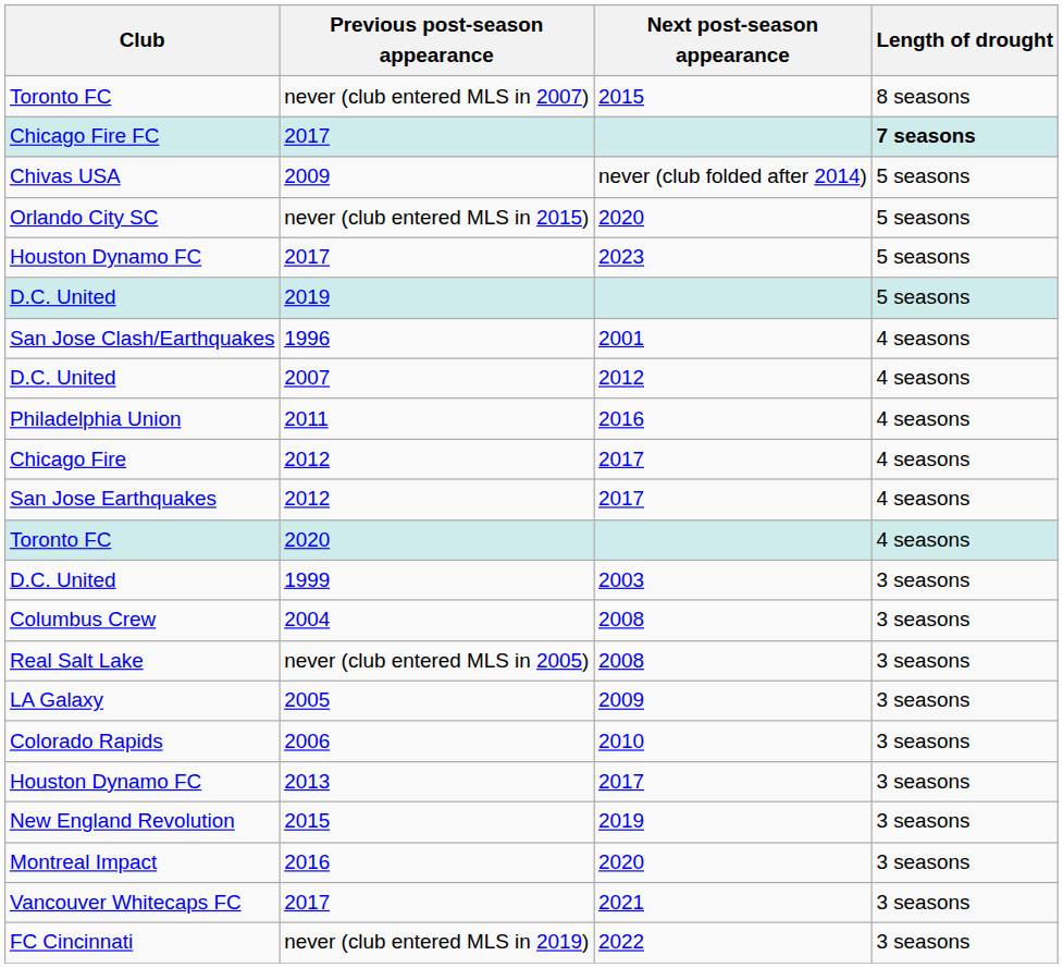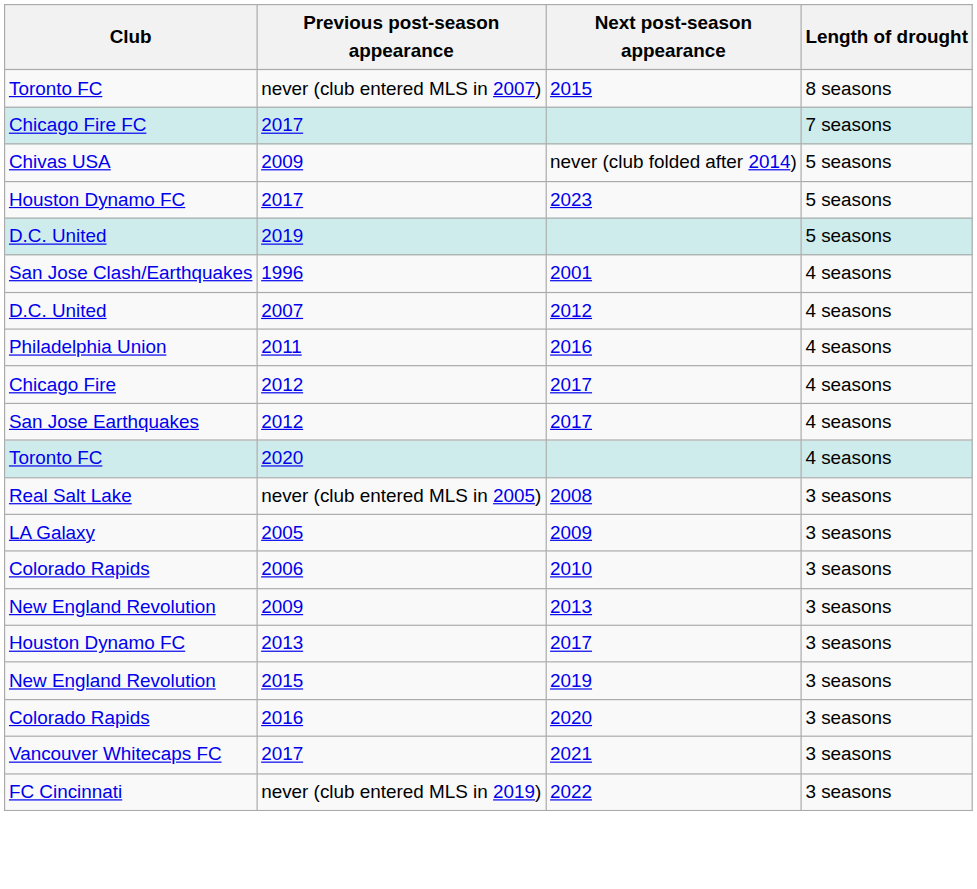 <table class="wikitable sortable" style="font-size:1.00em; line-height:1.5em;">
 <tr>
 <th>Club</th>
 <th>Previous post-season <br> appearance</th>
 <th>Next post-season <br> appearance</th>
 <th>Length of drought</th>
 </tr>
 <tr>
 <td align="left"><a href='#'>Toronto FC</a></td>
 <td>never (club entered MLS in <a href='#'>2007</a>)</td>
 <td><a href='#'>2015</a></td>
 <td>8 seasons</td>
 </tr>
 <tr style="background:#CFECEC">
 <td align="left"><a href='#'>Chicago Fire FC</a></td>
 <td><a href='#'>2017</a></td>
 <td></td>
-<td><strong>7 seasons</strong></td>
+<td>7 seasons</td>
 </tr>
 <tr>
 <td align="left"><a href='#'>Chivas USA</a></td>
 <td><a href='#'>2009</a></td>
 <td>never (club folded after <a href='#'>2014</a>)</td>
-<td>5 seasons</td>
-</tr>
-<tr>
-<td align="left"><a href='#'>Orlando City SC</a></td>
-<td>never (club entered MLS in <a href='#'>2015</a>)</td>
-<td><a href='#'>2020</a></td>
 <td>5 seasons</td>
 </tr>
 <tr>
 <td align="left"><a href='#'>Houston Dynamo FC</a></td>
 <td><a href='#'>2017</a></td>
 <td><a href='#'>2023</a></td>
 <td>5 seasons</td>
 </tr>
 <tr style="background:#CFECEC">
 <td align="left"><a href='#'>D.C. United</a></td>
 <td><a href='#'>2019</a></td>
 <td></td>
 <td>5 seasons</td>
 </tr>
 <tr>
 <td align="left"><a href='#'>San Jose Clash/Earthquakes</a></td>
 <td><a href='#'>1996</a></td>
 <td><a href='#'>2001</a></td>
 <td>4 seasons</td>
 </tr>
 <tr>
 <td align="left"><a href='#'>D.C. United</a></td>
 <td><a href='#'>2007</a></td>
 <td><a href='#'>2012</a></td>
 <td>4 seasons</td>
 </tr>
 <tr>
 <td align="left"><a href='#'>Philadelphia Union</a></td>
 <td><a href='#'>2011</a></td>
 <td><a href='#'>2016</a></td>
 <td>4 seasons</td>
 </tr>
 <tr>
 <td align="left"><a href='#'>Chicago Fire</a></td>
 <td><a href='#'>2012</a></td>
 <td><a href='#'>2017</a></td>
 <td>4 seasons</td>
 </tr>
 <tr>
 <td align="left"><a href='#'>San Jose Earthquakes</a></td>
 <td><a href='#'>2012</a></td>
 <td><a href='#'>2017</a></td>
 <td>4 seasons</td>
 </tr>
 <tr style="background:#CFECEC">
 <td align="left"><a href='#'>Toronto FC</a></td>
 <td><a href='#'>2020</a></td>
 <td></td>
 <td>4 seasons</td>
 </tr>
 <tr>
-<td align="left"><a href='#'>D.C. United</a></td>
-<td><a href='#'>1999</a></td>
-<td><a href='#'>2003</a></td>
-<td>3 seasons</td>
-</tr>
-<tr>
-<td align="left"><a href='#'>Columbus Crew</a></td>
-<td><a href='#'>2004</a></td>
-<td><a href='#'>2008</a></td>
-<td>3 seasons</td>
-</tr>
-<tr>
 <td align="left"><a href='#'>Real Salt Lake</a></td>
 <td>never (club entered MLS in <a href='#'>2005</a>)</td>
 <td><a href='#'>2008</a></td>
 <td>3 seasons</td>
 </tr>
 <tr>
 <td align="left"><a href='#'>LA Galaxy</a></td>
 <td><a href='#'>2005</a></td>
 <td><a href='#'>2009</a></td>
 <td>3 seasons</td>
 </tr>
 <tr>
 <td align="left"><a href='#'>Colorado Rapids</a></td>
 <td><a href='#'>2006</a></td>
 <td><a href='#'>2010</a></td>
 <td>3 seasons</td>
 </tr>
 <tr>
+<td align="left"><a href='#'>New England Revolution</a></td>
+<td><a href='#'>2009</a></td>
+<td><a href='#'>2013</a></td>
+<td>3 seasons</td>
+</tr>
+<tr>
 <td align="left"><a href='#'>Houston Dynamo FC</a></td>
 <td><a href='#'>2013</a></td>
 <td><a href='#'>2017</a></td>
 <td>3 seasons</td>
 </tr>
 <tr>
 <td align="left"><a href='#'>New England Revolution</a></td>
 <td><a href='#'>2015</a></td>
 <td><a href='#'>2019</a></td>
 <td>3 seasons</td>
 </tr>
 <tr>
-<td align="left"><a href='#'>Montreal Impact</a></td>
+<td align="left"><a href='#'>Colorado Rapids</a></td>
 <td><a href='#'>2016</a></td>
 <td><a href='#'>2020</a></td>
 <td>3 seasons</td>
 </tr>
 <tr>
 <td align="left"><a href='#'>Vancouver Whitecaps FC</a></td>
 <td><a href='#'>2017</a></td>
 <td><a href='#'>2021</a></td>
 <td>3 seasons</td>
 </tr>
 <tr>
 <td align="left"><a href='#'>FC Cincinnati</a></td>
 <td>never (club entered MLS in <a href='#'>2019</a>)</td>
 <td><a href='#'>2022</a></td>
 <td>3 seasons</td>
 </tr>
 </table>
